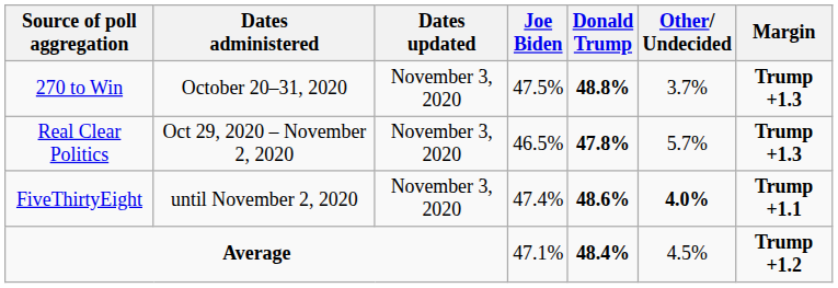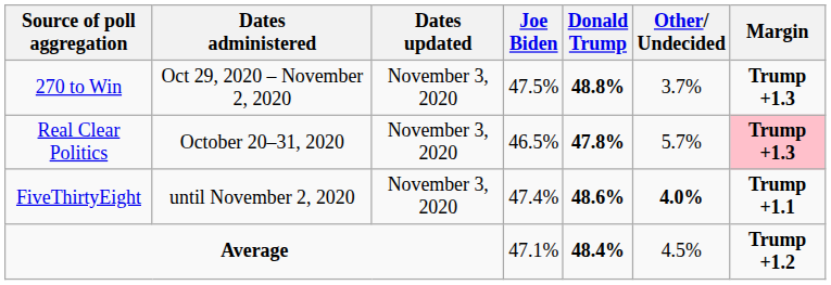 <table class="wikitable sortable" style="text-align:center;font-size:90%;line-height:17px">
 <tr>
 <th>Source of poll<br>aggregation</th>
 <th>Dates<br> administered</th>
 <th>Dates<br> updated</th>
 <th class="unsortable"><a href='#'>Joe<br>Biden</a><br><small></small></th>
 <th class="unsortable"><a href='#'>Donald<br>Trump</a><br><small></small></th>
 <th class="unsortable"><a href='#'>Other</a>/<br>Undecided<br></th>
 <th>Margin</th>
 </tr>
 <tr>
 <td><a href='#'>270 to Win</a></td>
-<td>October 20–31, 2020</td>
+<td>Oct 29, 2020 – November 2, 2020</td>
 <td>November 3, 2020</td>
 <td>47.5%</td>
 <td><strong>48.8%</strong></td>
 <td>3.7%</td>
 <td><strong>Trump +1.3</strong></td>
 </tr>
 <tr>
 <td><a href='#'>Real Clear Politics</a></td>
-<td>Oct 29, 2020 – November 2, 2020</td>
+<td>October 20–31, 2020</td>
 <td>November 3, 2020</td>
 <td>46.5%</td>
 <td><strong>47.8%</strong></td>
 <td>5.7%</td>
-<td> <strong>Trump +1.3</strong></td>
+<td style="background: pink;"> <strong>Trump +1.3</strong></td>
 </tr>
 <tr>
 <td><a href='#'>FiveThirtyEight</a></td>
 <td>until November 2, 2020</td>
 <td>November 3, 2020</td>
 <td>47.4%</td>
 <td><strong>48.6%</strong></td>
 <td><strong>4.0%</strong></td>
 <td><strong>Trump +1.1</strong></td>
 </tr>
 <tr>
 <td colspan="3"><strong>Average</strong></td>
 <td>47.1%</td>
 <td><strong>48.4%</strong></td>
 <td>4.5%</td>
 <td><strong>Trump +1.2</strong></td>
 </tr>
 </table>
